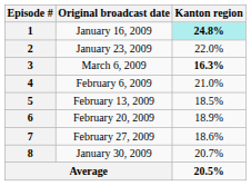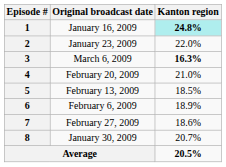 <table class=wikitable style="text-align:center">
 <tr>
 <th>Episode #</th>
 <th>Original broadcast date</th>
 <th>Kanton region</th>
 </tr>
 <tr>
 <th>1</th>
 <td>January 16, 2009</td>
 <td style="background: paleturquoise;"><span><strong>24.8% </strong></span></td>
 </tr>
 <tr>
 <th>2</th>
 <td>January 23, 2009</td>
 <td>22.0%</td>
 </tr>
 <tr>
 <th>3</th>
 <td>March 6, 2009</td>
 <td><span><strong>16.3% </strong></span></td>
 </tr>
 <tr>
 <th>4</th>
-<td>February 6, 2009</td>
+<td>February 20, 2009</td>
 <td>21.0%</td>
 </tr>
 <tr>
 <th>5</th>
 <td>February 13, 2009</td>
 <td>18.5%</td>
 </tr>
 <tr>
 <th>6</th>
-<td>February 20, 2009</td>
+<td>February 6, 2009</td>
 <td>18.9%</td>
 </tr>
 <tr>
 <th>7</th>
 <td>February 27, 2009</td>
 <td>18.6%</td>
 </tr>
 <tr>
 <th>8</th>
 <td>January 30, 2009</td>
 <td>20.7%</td>
 </tr>
 <tr>
 <th colspan="2">Average</th>
 <td><span> <strong>20.5%</strong></span></td>
 </tr>
 </table>
